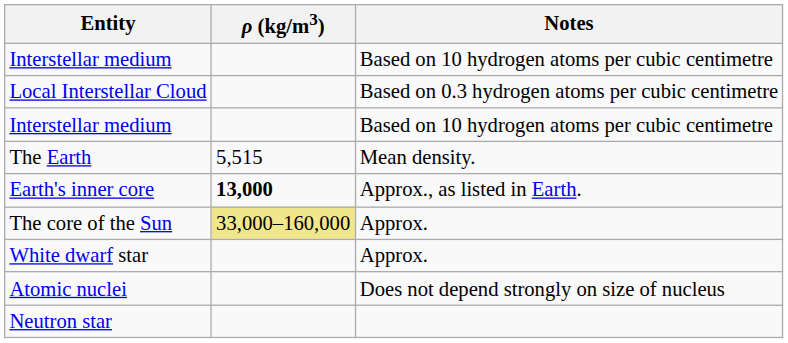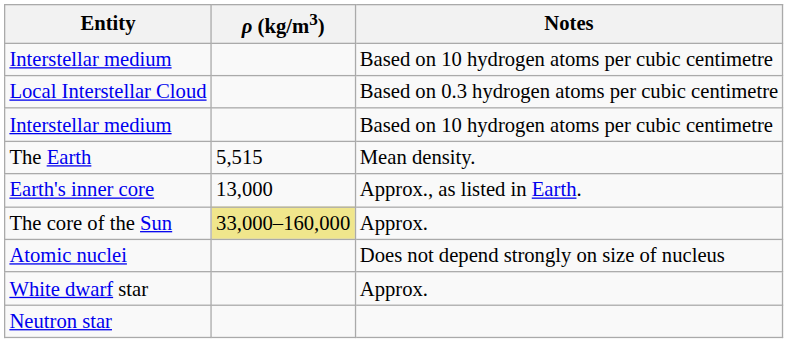 <table class="wikitable sortable col2center">
 <tr>
 <th>Entity</th>
 <th><em>ρ</em> (kg/m<sup>3</sup>)</th>
 <th class="unsortable">Notes</th>
 </tr>
 <tr>
 <td><a href='#'>Interstellar medium</a></td>
 <td data-sort-value="0.000000000000000000000000017"></td>
 <td>Based on 10 hydrogen atoms per cubic centimetre</td>
 </tr>
 <tr>
 <td><a href='#'>Local Interstellar Cloud</a></td>
 <td data-sort-value="0.0000000000000000000005"></td>
 <td>Based on 0.3 hydrogen atoms per cubic centimetre</td>
 </tr>
 <tr>
 <td><a href='#'>Interstellar medium</a></td>
 <td data-sort-value="0.0000000000000001"></td>
 <td>Based on 10 hydrogen atoms per cubic centimetre</td>
 </tr>
 <tr>
 <td>The <a href='#'>Earth</a></td>
 <td>5,515</td>
 <td>Mean density.</td>
 </tr>
 <tr>
 <td><a href='#'>Earth's inner core</a></td>
-<td><strong>13,000</strong></td>
+<td>13,000</td>
 <td>Approx., as listed in <a href='#'>Earth</a>.</td>
 </tr>
 <tr>
 <td>The core of the <a href='#'>Sun</a></td>
 <td style="background: khaki;">33,000–160,000</td>
 <td>Approx.</td>
 </tr>
 <tr>
+<td><a href='#'>Atomic nuclei</a></td>
+<td></td>
+<td>Does not depend strongly on size of nucleus</td>
+</tr>
+<tr>
 <td><a href='#'>White dwarf</a> star</td>
 <td></td>
 <td>Approx.</td>
-</tr>
-<tr>
-<td><a href='#'>Atomic nuclei</a></td>
-<td></td>
-<td>Does not depend strongly on size of nucleus</td>
 </tr>
 <tr>
 <td><a href='#'>Neutron star</a></td>
 <td></td>
 <td></td>
 </tr>
 </table>
